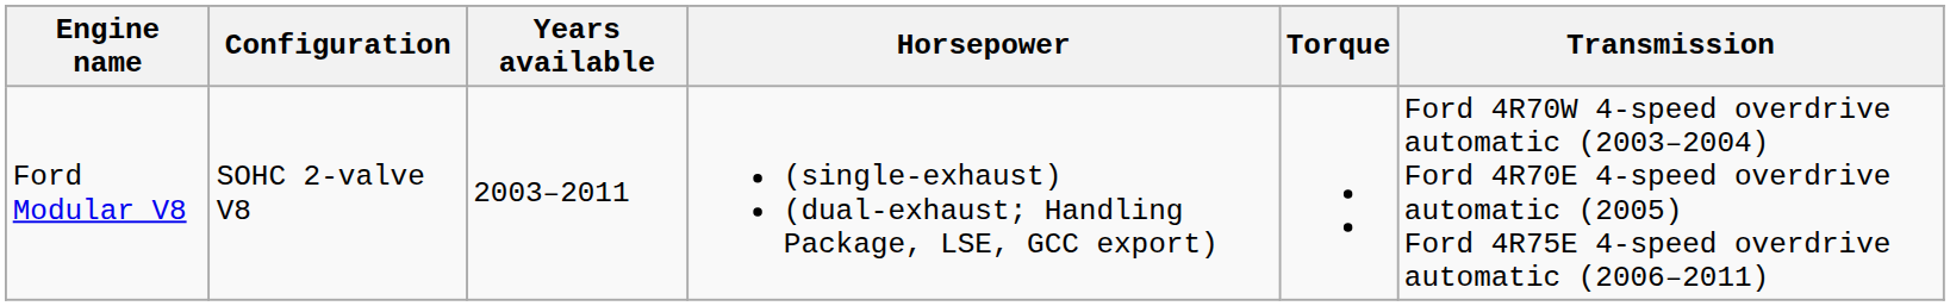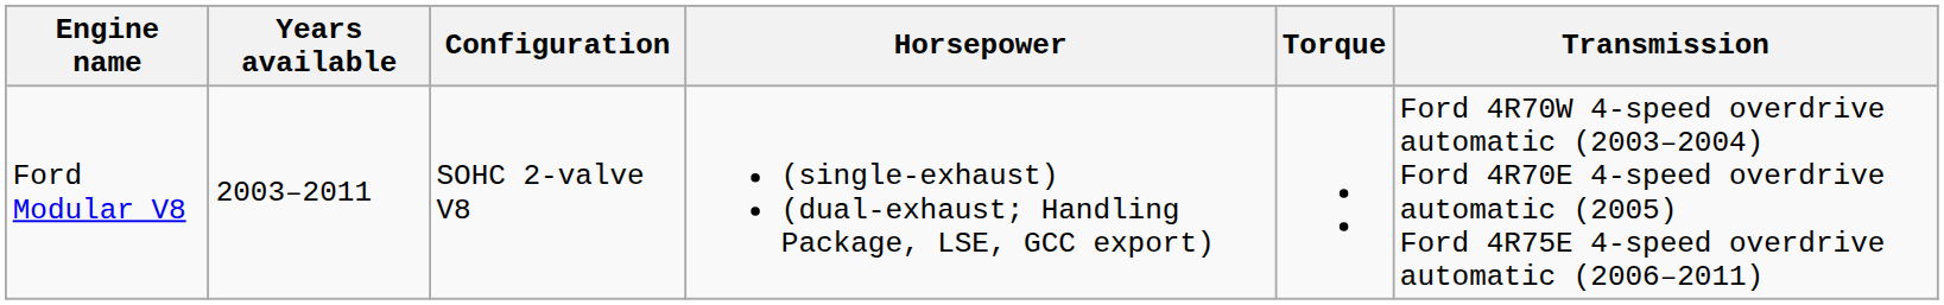 <table class="wikitable" border="1">
 <tr>
 <th>Engine name</th>
+<th>Years available</th>
 <th>Configuration</th>
-<th>Years available</th>
 <th>Horsepower</th>
 <th>Torque</th>
 <th>Transmission</th>
 </tr>
 <tr>
 <td>Ford <a href='#'>Modular V8</a></td>
+<td>2003–2011</td>
 <td> SOHC 2-valve V8</td>
-<td>2003–2011</td>
 <td><br><ul><li> (single-exhaust)</li><li> (dual-exhaust; Handling Package, LSE, GCC export)</li></ul></td>
 <td><br><ul><li></li><li></li></ul></td>
 <td>Ford 4R70W 4-speed overdrive automatic (2003–2004)<br>Ford 4R70E 4-speed overdrive automatic (2005)<br>Ford 4R75E 4-speed overdrive automatic (2006–2011)</td>
 </tr>
 </table>
